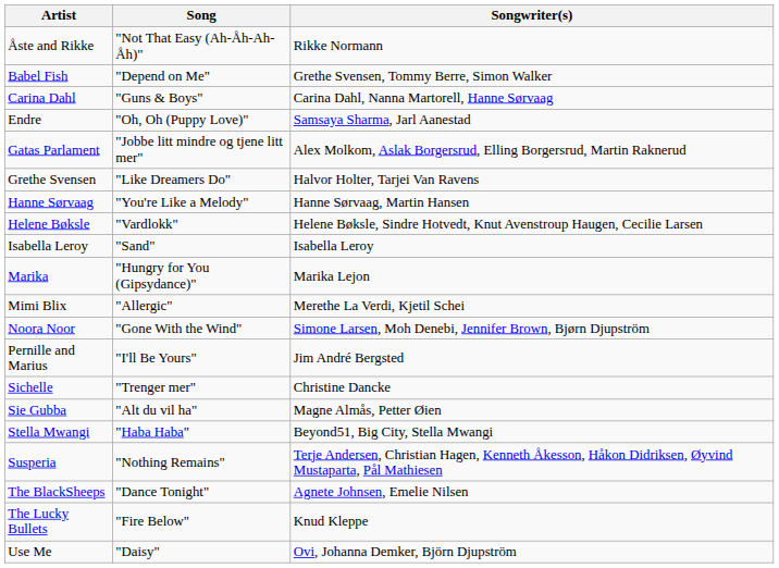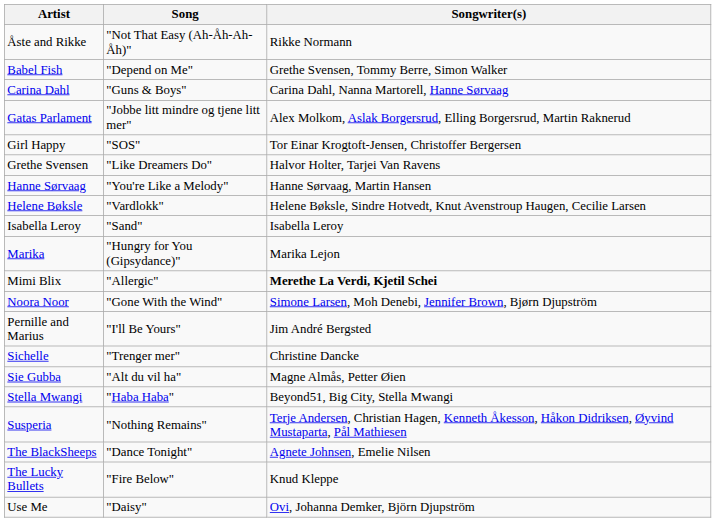 <table class="sortable wikitable" style="margin: 1em auto 1em auto; text-align:left">
 <tr>
 <th>Artist</th>
 <th>Song</th>
 <th>Songwriter(s)</th>
 </tr>
 <tr>
 <td>Åste and Rikke</td>
 <td>"Not That Easy (Ah-Åh-Ah-Åh)"</td>
 <td>Rikke Normann</td>
 </tr>
 <tr>
 <td><a href='#'>Babel Fish</a></td>
 <td>"Depend on Me"</td>
 <td>Grethe Svensen, Tommy Berre, Simon Walker</td>
 </tr>
 <tr>
 <td><a href='#'>Carina Dahl</a></td>
 <td>"Guns & Boys"</td>
 <td>Carina Dahl, Nanna Martorell, <a href='#'>Hanne Sørvaag</a></td>
 </tr>
 <tr>
-<td>Endre</td>
-<td>"Oh, Oh (Puppy Love)"</td>
-<td><a href='#'>Samsaya Sharma</a>, Jarl Aanestad</td>
-</tr>
-<tr>
 <td><a href='#'>Gatas Parlament</a></td>
 <td>"Jobbe litt mindre og tjene litt mer"</td>
 <td>Alex Molkom, <a href='#'>Aslak Borgersrud</a>, Elling Borgersrud, Martin Raknerud</td>
+</tr>
+<tr>
+<td>Girl Happy</td>
+<td>"SOS"</td>
+<td>Tor Einar Krogtoft-Jensen, Christoffer Bergersen</td>
 </tr>
 <tr>
 <td>Grethe Svensen</td>
 <td>"Like Dreamers Do"</td>
 <td>Halvor Holter, Tarjei Van Ravens</td>
 </tr>
 <tr>
 <td><a href='#'>Hanne Sørvaag</a></td>
 <td>"You're Like a Melody"</td>
 <td>Hanne Sørvaag, Martin Hansen</td>
 </tr>
 <tr>
 <td><a href='#'>Helene Bøksle</a></td>
 <td>"Vardlokk"</td>
 <td>Helene Bøksle, Sindre Hotvedt, Knut Avenstroup Haugen, Cecilie Larsen</td>
 </tr>
 <tr>
 <td>Isabella Leroy</td>
 <td>"Sand"</td>
 <td>Isabella Leroy</td>
 </tr>
 <tr>
 <td><a href='#'>Marika</a></td>
 <td>"Hungry for You (Gipsydance)"</td>
 <td>Marika Lejon</td>
 </tr>
 <tr>
 <td>Mimi Blix</td>
 <td>"Allergic"</td>
-<td>Merethe La Verdi, Kjetil Schei</td>
+<td><strong>Merethe La Verdi, Kjetil Schei</strong></td>
 </tr>
 <tr>
 <td><a href='#'>Noora Noor</a></td>
 <td>"Gone With the Wind"</td>
 <td><a href='#'>Simone Larsen</a>, Moh Denebi, <a href='#'>Jennifer Brown</a>, Bjørn Djupström</td>
 </tr>
 <tr>
 <td>Pernille and Marius</td>
 <td>"I'll Be Yours"</td>
 <td>Jim André Bergsted</td>
 </tr>
 <tr>
 <td><a href='#'>Sichelle</a></td>
 <td>"Trenger mer"</td>
 <td>Christine Dancke</td>
 </tr>
 <tr>
 <td><a href='#'>Sie Gubba</a></td>
 <td>"Alt du vil ha"</td>
 <td>Magne Almås, Petter Øien</td>
 </tr>
 <tr>
 <td><a href='#'>Stella Mwangi</a></td>
 <td>"<a href='#'>Haba Haba</a>"</td>
 <td>Beyond51, Big City, Stella Mwangi</td>
 </tr>
 <tr>
 <td><a href='#'>Susperia</a></td>
 <td>"Nothing Remains"</td>
 <td><a href='#'>Terje Andersen</a>, Christian Hagen, <a href='#'>Kenneth Åkesson</a>, <a href='#'>Håkon Didriksen</a>, <a href='#'>Øyvind Mustaparta</a>, <a href='#'>Pål Mathiesen</a></td>
 </tr>
 <tr>
 <td><a href='#'>The BlackSheeps</a></td>
 <td>"Dance Tonight"</td>
 <td><a href='#'>Agnete Johnsen</a>, Emelie Nilsen</td>
 </tr>
 <tr>
 <td><a href='#'>The Lucky Bullets</a></td>
 <td>"Fire Below"</td>
 <td>Knud Kleppe</td>
 </tr>
 <tr>
 <td>Use Me</td>
 <td>"Daisy"</td>
 <td><a href='#'>Ovi</a>, Johanna Demker, Björn Djupström</td>
 </tr>
 </table>
